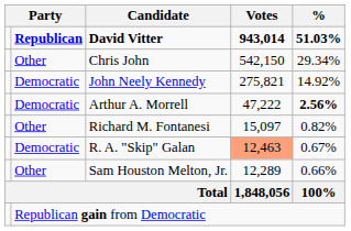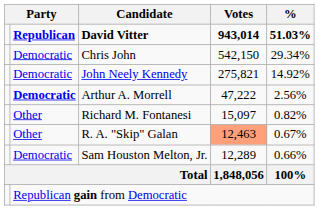 <table class=wikitable>
 <tr>
 <th colspan=2>Party</th>
 <th>Candidate</th>
 <th>Votes</th>
 <th>%</th>
 </tr>
 <tr>
 <td></td>
 <td><strong><a href='#'>Republican</a></strong></td>
 <td><strong>David Vitter</strong></td>
 <td align=center><strong>943,014</strong></td>
 <td align=center><strong>51.03%</strong></td>
 </tr>
 <tr>
 <td></td>
-<td><a href='#'>Other</a></td>
+<td><a href='#'>Democratic</a></td>
 <td>Chris John</td>
 <td align=center>542,150</td>
 <td align=center>29.34%</td>
 </tr>
 <tr>
 <td></td>
 <td><a href='#'>Democratic</a></td>
 <td><a href='#'>John Neely Kennedy</a></td>
 <td align=center>275,821</td>
 <td align=center>14.92%</td>
 </tr>
 <tr>
 <td></td>
-<td><a href='#'>Democratic</a></td>
+<td><strong><a href='#'>Democratic</a></strong></td>
 <td>Arthur A. Morrell</td>
 <td align=center>47,222</td>
-<td align=center><strong>2.56%</strong></td>
+<td align=center>2.56%</td>
 </tr>
 <tr>
 <td></td>
 <td><a href='#'>Other</a></td>
 <td>Richard M. Fontanesi</td>
 <td align=center>15,097</td>
 <td align=center>0.82%</td>
 </tr>
 <tr>
 <td></td>
-<td><a href='#'>Democratic</a></td>
+<td><a href='#'>Other</a></td>
 <td>R. A. "Skip" Galan</td>
 <td align=center style="background: lightsalmon;">12,463</td>
 <td align=center>0.67%</td>
 </tr>
 <tr>
 <td></td>
-<td><a href='#'>Other</a></td>
+<td><a href='#'>Democratic</a></td>
 <td>Sam Houston Melton, Jr.</td>
 <td align=center>12,289</td>
 <td align=center>0.66%</td>
 </tr>
 <tr>
 <th colspan=3; style="text-align:right;">Total</th>
 <th align=center>1,848,056</th>
 <th align=center>100%</th>
 </tr>
 <tr>
 <td></td>
 <td colspan=6; style="text-align:left;"><a href='#'>Republican</a> <strong>gain</strong> from <a href='#'>Democratic</a></td>
 </tr>
 </table>
